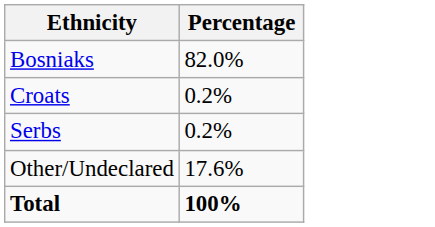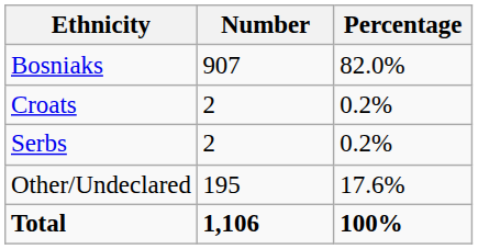 <table class="wikitable">
 <tr>
 <th width="100px">Ethnicity</th>
+<th width="80px">Number</th>
 <th width="80px">Percentage</th>
 </tr>
 <tr>
 <td><a href='#'>Bosniaks</a></td>
+<td>907</td>
 <td>82.0%</td>
 </tr>
 <tr>
 <td><a href='#'>Croats</a></td>
+<td>2</td>
 <td>0.2%</td>
 </tr>
 <tr>
 <td><a href='#'>Serbs</a></td>
+<td>2</td>
 <td>0.2%</td>
 </tr>
 <tr>
 <td>Other/Undeclared</td>
+<td>195</td>
 <td>17.6%</td>
 </tr>
 <tr>
 <td><strong>Total</strong></td>
+<td><strong>1,106</strong></td>
 <td><strong>100%</strong></td>
 </tr>
 </table>
